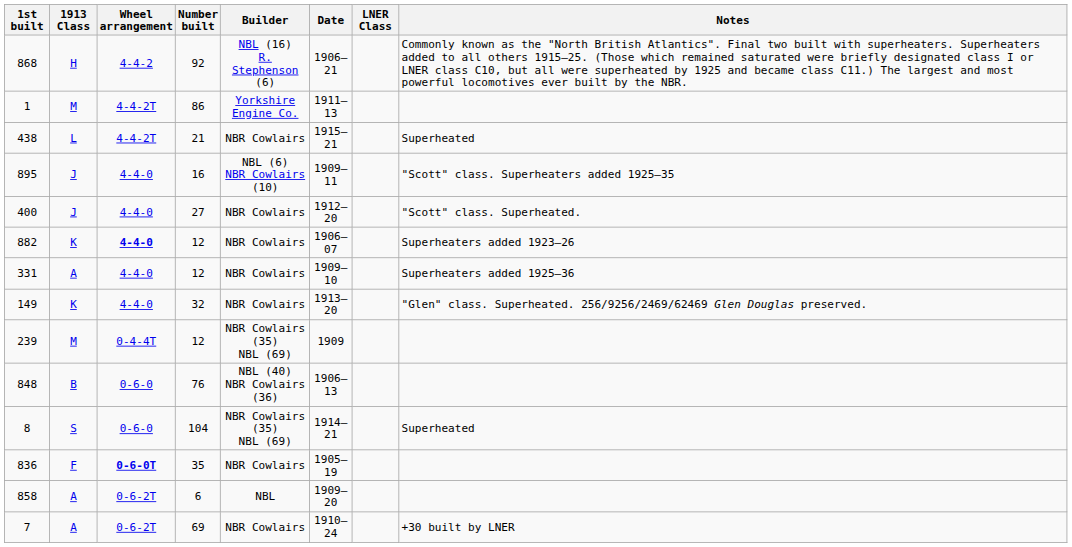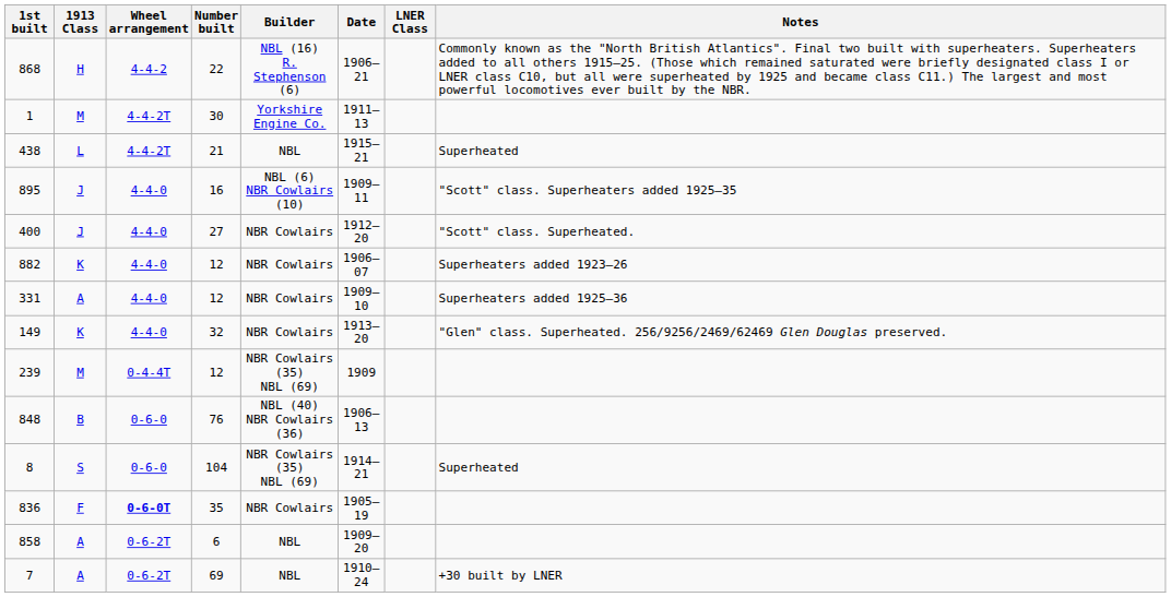 <table class="wikitable" style=text-align:center>
 <tr>
 <th>1st built</th>
 <th>1913 Class</th>
 <th>Wheel<br>arrangement</th>
 <th>Number<br>built</th>
 <th>Builder</th>
 <th>Date</th>
 <th>LNER Class</th>
 <th>Notes</th>
 </tr>
 <tr>
 <td>868</td>
 <td><a href='#'>H</a></td>
 <td><a href='#'>4-4-2</a></td>
-<td>92</td>
+<td>22</td>
 <td><a href='#'>NBL</a> (16)<br><a href='#'>R. Stephenson</a> (6)</td>
 <td>1906–21</td>
 <td></td>
 <td align=left>Commonly known as the "North British Atlantics". Final two built with superheaters. Superheaters added to all others 1915–25. (Those which remained saturated were briefly designated class I or LNER class C10, but all were superheated by 1925 and became class C11.) The largest and most powerful locomotives ever built by the NBR.</td>
 </tr>
 <tr>
 <td>1</td>
 <td><a href='#'>M</a></td>
 <td><a href='#'>4-4-2T</a></td>
-<td>86</td>
+<td>30</td>
 <td><a href='#'>Yorkshire Engine Co.</a></td>
 <td>1911–13</td>
 <td></td>
 <td align=left></td>
 </tr>
 <tr>
 <td>438</td>
 <td><a href='#'>L</a></td>
 <td><a href='#'>4-4-2T</a></td>
 <td>21</td>
-<td>NBR Cowlairs</td>
+<td>NBL</td>
 <td>1915–21</td>
 <td></td>
 <td align=left>Superheated</td>
 </tr>
 <tr>
 <td>895</td>
 <td><a href='#'>J</a></td>
 <td><a href='#'>4-4-0</a></td>
 <td>16</td>
 <td>NBL (6)<br><a href='#'>NBR Cowlairs</a> (10)</td>
 <td>1909–11</td>
 <td></td>
 <td align=left>"Scott" class. Superheaters added 1925–35</td>
 </tr>
 <tr>
 <td>400</td>
 <td><a href='#'>J</a></td>
 <td><a href='#'>4-4-0</a></td>
 <td>27</td>
 <td>NBR Cowlairs</td>
 <td>1912–20</td>
 <td></td>
 <td align=left>"Scott" class. Superheated.</td>
 </tr>
 <tr>
 <td>882</td>
 <td><a href='#'>K</a></td>
-<td><strong><a href='#'>4-4-0</a></strong></td>
+<td><a href='#'>4-4-0</a></td>
 <td>12</td>
 <td>NBR Cowlairs</td>
 <td>1906–07</td>
 <td></td>
 <td align=left>Superheaters added 1923–26</td>
 </tr>
 <tr>
 <td>331</td>
 <td><a href='#'>A</a></td>
 <td><a href='#'>4-4-0</a></td>
 <td>12</td>
 <td>NBR Cowlairs</td>
 <td>1909–10</td>
 <td></td>
 <td align=left>Superheaters added 1925–36</td>
 </tr>
 <tr>
 <td>149</td>
 <td><a href='#'>K</a></td>
 <td><a href='#'>4-4-0</a></td>
 <td>32</td>
 <td>NBR Cowlairs</td>
 <td>1913–20</td>
 <td></td>
 <td align=left>"Glen" class. Superheated. 256/9256/2469/62469 <em>Glen Douglas</em> preserved.</td>
 </tr>
 <tr>
 <td>239</td>
 <td><a href='#'>M</a></td>
 <td><a href='#'>0-4-4T</a></td>
 <td>12</td>
 <td>NBR Cowlairs (35)<br>NBL (69)</td>
 <td>1909</td>
 <td></td>
 <td align=left></td>
 </tr>
 <tr>
 <td>848</td>
 <td><a href='#'>B</a></td>
 <td><a href='#'>0-6-0</a></td>
 <td>76</td>
 <td>NBL (40)<br>NBR Cowlairs (36)</td>
 <td>1906–13</td>
 <td></td>
 <td align=left></td>
 </tr>
 <tr>
 <td>8</td>
 <td><a href='#'>S</a></td>
 <td><a href='#'>0-6-0</a></td>
 <td>104</td>
 <td>NBR Cowlairs (35)<br>NBL (69)</td>
 <td>1914–21</td>
 <td></td>
 <td align=left>Superheated</td>
 </tr>
 <tr>
 <td>836</td>
 <td><a href='#'>F</a></td>
 <td><strong><a href='#'>0-6-0T</a></strong></td>
 <td>35</td>
 <td>NBR Cowlairs</td>
 <td>1905–19</td>
 <td></td>
 <td align=left></td>
 </tr>
 <tr>
 <td>858</td>
 <td><a href='#'>A</a></td>
 <td><a href='#'>0-6-2T</a></td>
 <td>6</td>
 <td>NBL</td>
 <td>1909–20</td>
 <td></td>
 <td align=left></td>
 </tr>
 <tr>
 <td>7</td>
 <td><a href='#'>A</a></td>
 <td><a href='#'>0-6-2T</a></td>
 <td>69</td>
-<td>NBR Cowlairs</td>
+<td>NBL</td>
 <td>1910–24</td>
 <td></td>
 <td align=left>+30 built by LNER</td>
 </tr>
 </table>
